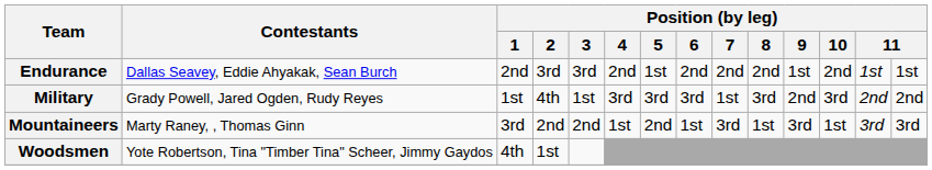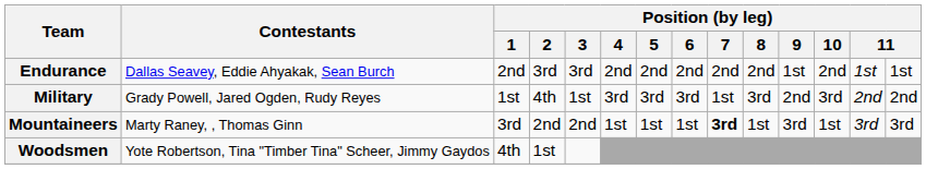 <table class=wikitable style="white-space:nowrap;">
 <tr>
 <th rowspan=2>Team</th>
 <th rowspan=2>Contestants</th>
 <th colspan=12>Position (by leg)</th>
 </tr>
 <tr>
 <th>1</th>
 <th>2</th>
 <th>3</th>
 <th>4</th>
 <th>5</th>
 <th>6</th>
 <th>7</th>
 <th>8</th>
 <th>9</th>
 <th>10</th>
 <th colspan="2">11</th>
 </tr>
 <tr>
 <th>Endurance</th>
 <td><small><a href='#'>Dallas Seavey</a>, Eddie Ahyakak, <a href='#'>Sean Burch</a></small></td>
 <td>2nd</td>
 <td>3rd</td>
 <td>3rd</td>
 <td>2nd</td>
-<td>1st</td>
+<td>2nd</td>
 <td>2nd</td>
 <td>2nd</td>
 <td>2nd</td>
 <td>1st</td>
 <td>2nd</td>
 <td><em>1st</em></td>
 <td>1st</td>
 </tr>
 <tr>
 <th>Military</th>
 <td><small>Grady Powell, Jared Ogden, Rudy Reyes</small></td>
 <td>1st</td>
 <td>4th</td>
 <td>1st</td>
 <td>3rd</td>
 <td>3rd</td>
 <td>3rd</td>
 <td>1st</td>
 <td>3rd</td>
 <td>2nd</td>
 <td>3rd</td>
 <td><em>2nd</em></td>
 <td>2nd</td>
 </tr>
 <tr>
 <th>Mountaineers</th>
 <td><small>Marty Raney, , Thomas Ginn</small></td>
 <td>3rd</td>
 <td>2nd</td>
 <td>2nd</td>
 <td>1st</td>
-<td>2nd</td>
 <td>1st</td>
-<td>3rd</td>
+<td>1st</td>
+<td><strong>3rd</strong></td>
 <td>1st</td>
 <td>3rd</td>
 <td>1st</td>
 <td><em>3rd</em></td>
 <td>3rd</td>
 </tr>
 <tr>
 <th>Woodsmen</th>
 <td><small>Yote Robertson, Tina "Timber Tina" Scheer, Jimmy Gaydos</small></td>
 <td>4th</td>
 <td>1st</td>
 <td></td>
 <td colspan="9" style="background:darkgrey;"></td>
 </tr>
 <tr>
 </tr>
 </table>
